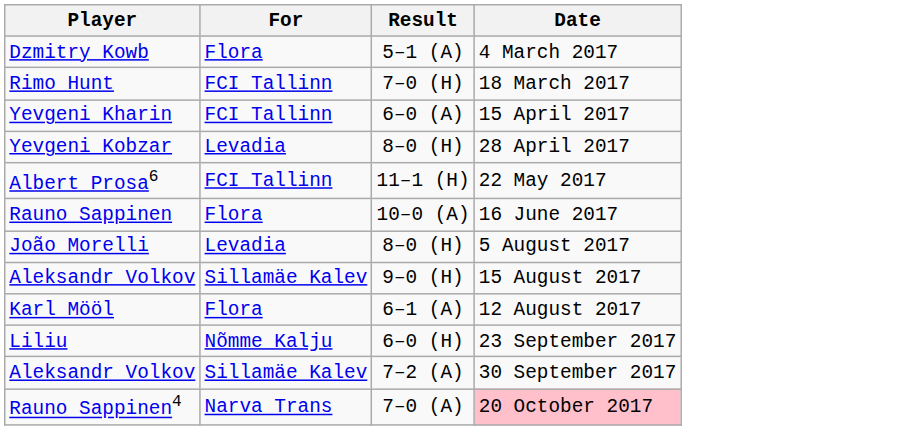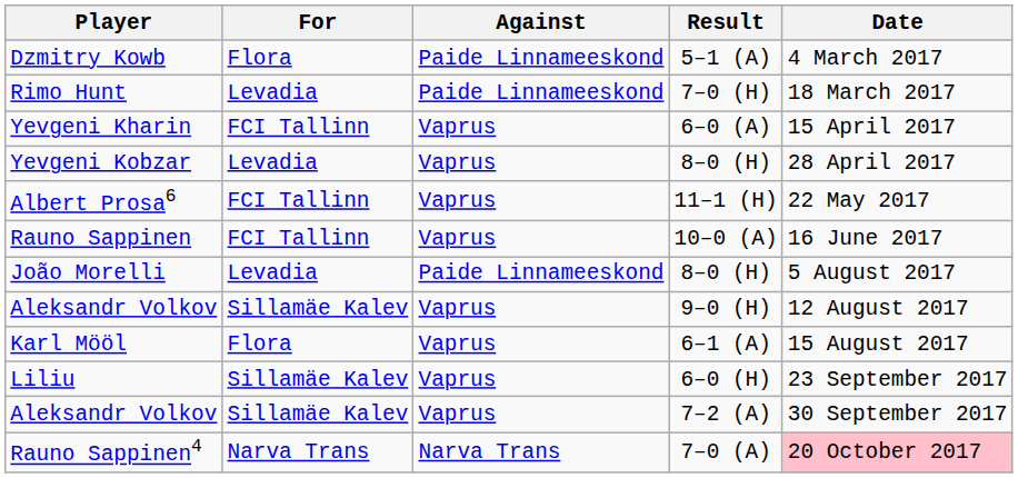 <table class="wikitable">
 <tr>
 <th>Player</th>
 <th>For</th>
+<th>Against</th>
 <th>Result</th>
 <th>Date</th>
 </tr>
 <tr>
 <td> <a href='#'>Dzmitry Kowb</a></td>
 <td><a href='#'>Flora</a></td>
+<td><a href='#'>Paide Linnameeskond</a></td>
 <td align=center>5–1 (A)</td>
 <td>4 March 2017</td>
 </tr>
 <tr>
 <td> <a href='#'>Rimo Hunt</a></td>
-<td><a href='#'>FCI Tallinn</a></td>
+<td><a href='#'>Levadia</a></td>
+<td><a href='#'>Paide Linnameeskond</a></td>
 <td align=center>7–0 (H)</td>
 <td>18 March 2017</td>
 </tr>
 <tr>
 <td> <a href='#'>Yevgeni Kharin</a></td>
 <td><a href='#'>FCI Tallinn</a></td>
+<td><a href='#'>Vaprus</a></td>
 <td align=center>6–0 (A)</td>
 <td>15 April 2017</td>
 </tr>
 <tr>
 <td> <a href='#'>Yevgeni Kobzar</a></td>
 <td><a href='#'>Levadia</a></td>
+<td><a href='#'>Vaprus</a></td>
 <td align=center>8–0 (H)</td>
 <td>28 April 2017</td>
 </tr>
 <tr>
 <td> <a href='#'>Albert Prosa</a><sup>6</sup></td>
 <td><a href='#'>FCI Tallinn</a></td>
+<td><a href='#'>Vaprus</a></td>
 <td align=center>11–1 (H)</td>
 <td>22 May 2017</td>
 </tr>
 <tr>
 <td> <a href='#'>Rauno Sappinen</a></td>
-<td><a href='#'>Flora</a></td>
+<td><a href='#'>FCI Tallinn</a></td>
+<td><a href='#'>Vaprus</a></td>
 <td align=center>10–0 (A)</td>
 <td>16 June 2017</td>
 </tr>
 <tr>
 <td> <a href='#'>João Morelli</a></td>
 <td><a href='#'>Levadia</a></td>
+<td><a href='#'>Paide Linnameeskond</a></td>
 <td align=center>8–0 (H)</td>
 <td>5 August 2017</td>
 </tr>
 <tr>
 <td> <a href='#'>Aleksandr Volkov</a></td>
 <td><a href='#'>Sillamäe Kalev</a></td>
+<td><a href='#'>Vaprus</a></td>
 <td align=center>9–0 (H)</td>
-<td>15 August 2017</td>
+<td>12 August 2017</td>
 </tr>
 <tr>
 <td> <a href='#'>Karl Mööl</a></td>
 <td><a href='#'>Flora</a></td>
+<td><a href='#'>Vaprus</a></td>
 <td align=center>6–1 (A)</td>
-<td>12 August 2017</td>
+<td>15 August 2017</td>
 </tr>
 <tr>
 <td> <a href='#'>Liliu</a></td>
-<td><a href='#'>Nõmme Kalju</a></td>
+<td><a href='#'>Sillamäe Kalev</a></td>
+<td><a href='#'>Vaprus</a></td>
 <td align=center>6–0 (H)</td>
 <td>23 September 2017</td>
 </tr>
 <tr>
 <td> <a href='#'>Aleksandr Volkov</a></td>
 <td><a href='#'>Sillamäe Kalev</a></td>
+<td><a href='#'>Vaprus</a></td>
 <td align=center>7–2 (A)</td>
 <td>30 September 2017</td>
 </tr>
 <tr>
 <td> <a href='#'>Rauno Sappinen</a><sup>4</sup></td>
 <td><a href='#'>Narva Trans</a></td>
+<td><a href='#'>Narva Trans</a></td>
 <td align=center>7–0 (A)</td>
 <td style="background: pink;">20 October 2017</td>
 </tr>
 </table>
